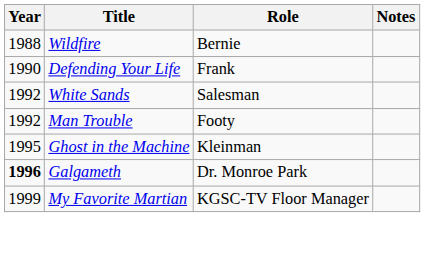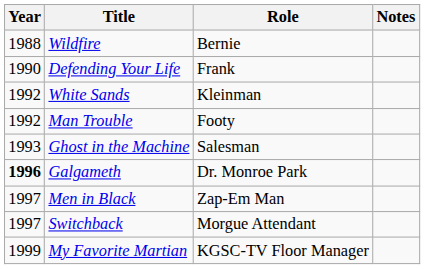 <table class="wikitable">
 <tr>
 <th>Year</th>
 <th>Title</th>
 <th>Role</th>
 <th>Notes</th>
 </tr>
 <tr>
 <td>1988</td>
 <td><em><a href='#'>Wildfire</a></em></td>
 <td>Bernie</td>
 <td></td>
 </tr>
 <tr>
 <td>1990</td>
 <td><em><a href='#'>Defending Your Life</a></em></td>
 <td>Frank</td>
 <td></td>
 </tr>
 <tr>
 <td>1992</td>
 <td><em><a href='#'>White Sands</a></em></td>
-<td>Salesman</td>
+<td>Kleinman</td>
 <td></td>
 </tr>
 <tr>
 <td>1992</td>
 <td><em><a href='#'>Man Trouble</a></em></td>
 <td>Footy</td>
 <td></td>
 </tr>
 <tr>
-<td>1995</td>
+<td>1993</td>
 <td><em><a href='#'>Ghost in the Machine</a></em></td>
-<td>Kleinman</td>
+<td>Salesman</td>
 <td></td>
 </tr>
 <tr>
 <td><strong>1996</strong></td>
 <td><em><a href='#'>Galgameth</a></em></td>
 <td>Dr. Monroe Park</td>
 <td></td>
 </tr>
 <tr>
+<td>1997</td>
+<td><em><a href='#'>Men in Black</a></em></td>
+<td>Zap-Em Man</td>
+<td></td>
+</tr>
+<tr>
+<td>1997</td>
+<td><em><a href='#'>Switchback</a></em></td>
+<td>Morgue Attendant</td>
+<td></td>
+</tr>
+<tr>
 <td>1999</td>
 <td><em><a href='#'>My Favorite Martian</a></em></td>
 <td>KGSC-TV Floor Manager</td>
 <td></td>
 </tr>
 </table>
